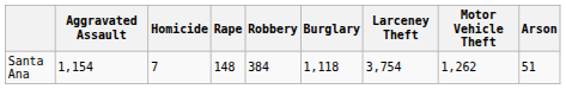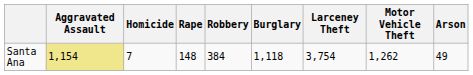 <table class="wikitable">
 <tr>
 <th></th>
 <th>Aggravated Assault</th>
 <th>Homicide</th>
 <th>Rape</th>
 <th>Robbery</th>
 <th>Burglary</th>
 <th>Larceney Theft</th>
 <th>Motor Vehicle Theft</th>
 <th>Arson</th>
 </tr>
 <tr>
 <td>Santa Ana</td>
-<td>1,154</td>
+<td style="background: khaki;">1,154</td>
 <td>7</td>
 <td>148</td>
 <td>384</td>
 <td>1,118</td>
 <td>3,754</td>
 <td>1,262</td>
-<td>51</td>
+<td>49</td>
 </tr>
 </table>
